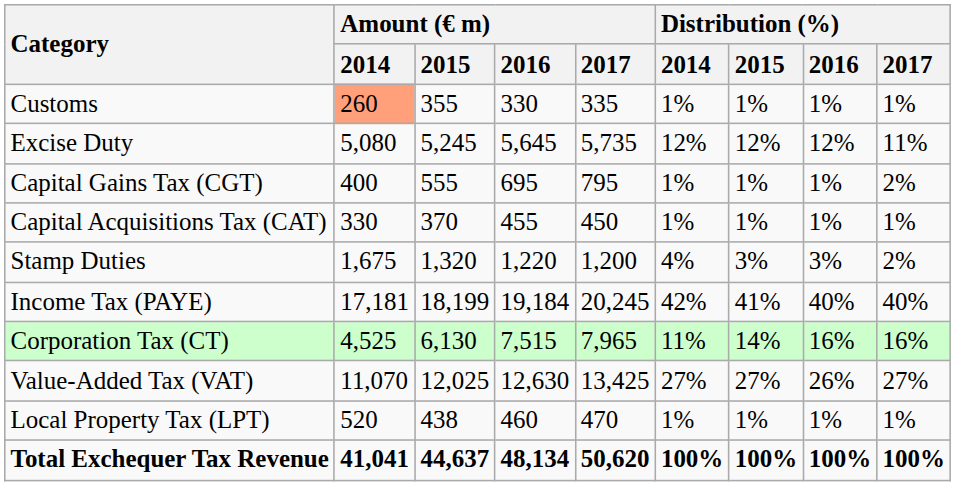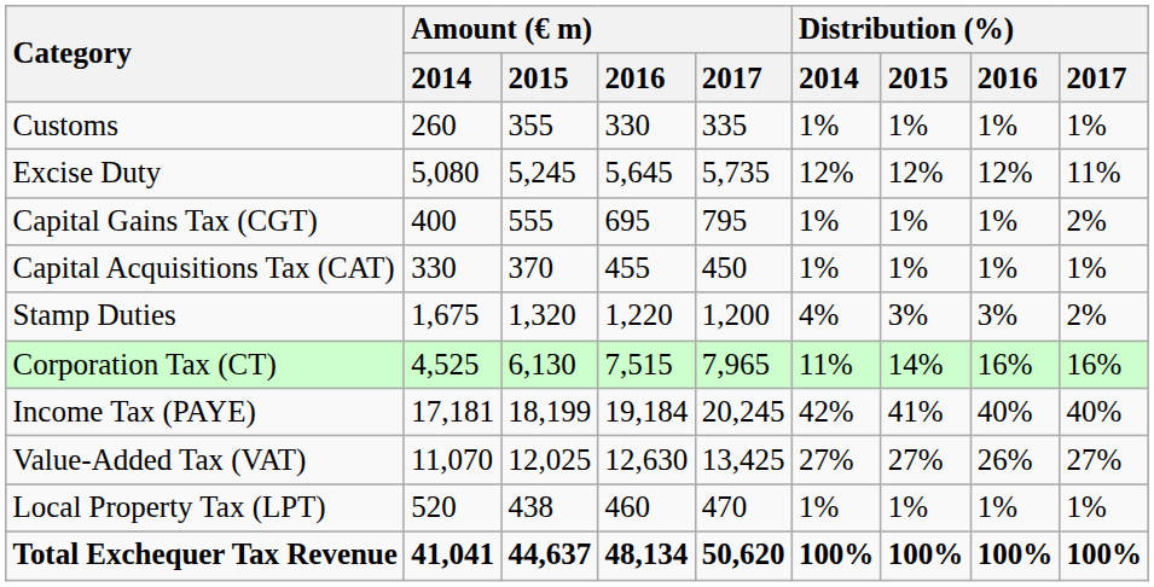 <table class="wikitable" style="text-align:left">
 <tr>
 <th rowspan="2" style="text-align:left">Category</th>
 <th colspan="4" style="text-align:left">Amount (€ m)</th>
 <th colspan="4" style="text-align:left">Distribution (%)</th>
 </tr>
 <tr>
 <th style="text-align:left">2014</th>
 <th style="text-align:left">2015</th>
 <th style="text-align:left">2016</th>
 <th style="text-align:left">2017</th>
 <th style="text-align:left">2014</th>
 <th style="text-align:left">2015</th>
 <th style="text-align:left">2016</th>
 <th style="text-align:left">2017</th>
 </tr>
 <tr>
 <td>Customs</td>
-<td style="background: lightsalmon;">260</td>
+<td>260</td>
 <td>355</td>
 <td>330</td>
 <td>335</td>
 <td>1%</td>
 <td>1%</td>
 <td>1%</td>
 <td>1%</td>
 </tr>
 <tr>
 <td>Excise Duty</td>
 <td>5,080</td>
 <td>5,245</td>
 <td>5,645</td>
 <td>5,735</td>
 <td>12%</td>
 <td>12%</td>
 <td>12%</td>
 <td>11%</td>
 </tr>
 <tr>
 <td>Capital Gains Tax (CGT)</td>
 <td>400</td>
 <td>555</td>
 <td>695</td>
 <td>795</td>
 <td>1%</td>
 <td>1%</td>
 <td>1%</td>
 <td>2%</td>
 </tr>
 <tr>
 <td>Capital Acquisitions Tax (CAT)</td>
 <td>330</td>
 <td>370</td>
 <td>455</td>
 <td>450</td>
 <td>1%</td>
 <td>1%</td>
 <td>1%</td>
 <td>1%</td>
 </tr>
 <tr>
 <td>Stamp Duties</td>
 <td>1,675</td>
 <td>1,320</td>
 <td>1,220</td>
 <td>1,200</td>
 <td>4%</td>
 <td>3%</td>
 <td>3%</td>
 <td>2%</td>
 </tr>
 <tr>
+<td style="background:#cfc;text-align:left">Corporation Tax (CT)</td>
+<td style="background:#cfc;text-align:left">4,525</td>
+<td style="background:#cfc;text-align:left">6,130</td>
+<td style="background:#cfc;text-align:left">7,515</td>
+<td style="background:#cfc;text-align:left">7,965</td>
+<td style="background:#cfc;text-align:left">11%</td>
+<td style="background:#cfc;text-align:left">14%</td>
+<td style="background:#cfc;text-align:left">16%</td>
+<td style="background:#cfc;text-align:left">16%</td>
+</tr>
+<tr>
 <td>Income Tax  (PAYE)</td>
 <td>17,181</td>
 <td>18,199</td>
 <td>19,184</td>
 <td>20,245</td>
 <td>42%</td>
 <td>41%</td>
 <td>40%</td>
 <td>40%</td>
-</tr>
-<tr>
-<td style="background:#cfc;text-align:left">Corporation Tax (CT)</td>
-<td style="background:#cfc;text-align:left">4,525</td>
-<td style="background:#cfc;text-align:left">6,130</td>
-<td style="background:#cfc;text-align:left">7,515</td>
-<td style="background:#cfc;text-align:left">7,965</td>
-<td style="background:#cfc;text-align:left">11%</td>
-<td style="background:#cfc;text-align:left">14%</td>
-<td style="background:#cfc;text-align:left">16%</td>
-<td style="background:#cfc;text-align:left">16%</td>
 </tr>
 <tr>
 <td>Value-Added Tax (VAT)</td>
 <td>11,070</td>
 <td>12,025</td>
 <td>12,630</td>
 <td>13,425</td>
 <td>27%</td>
 <td>27%</td>
 <td>26%</td>
 <td>27%</td>
 </tr>
 <tr>
 <td>Local Property Tax (LPT)</td>
 <td>520</td>
 <td>438</td>
 <td>460</td>
 <td>470</td>
 <td>1%</td>
 <td>1%</td>
 <td>1%</td>
 <td>1%</td>
 </tr>
 <tr>
 <td><strong>Total Exchequer Tax Revenue</strong></td>
 <td><strong>41,041</strong></td>
 <td><strong>44,637</strong></td>
 <td><strong>48,134</strong></td>
 <td><strong>50,620</strong></td>
 <td><strong>100%</strong></td>
 <td><strong>100%</strong></td>
 <td><strong>100%</strong></td>
 <td><strong>100%</strong></td>
 </tr>
 </table>
